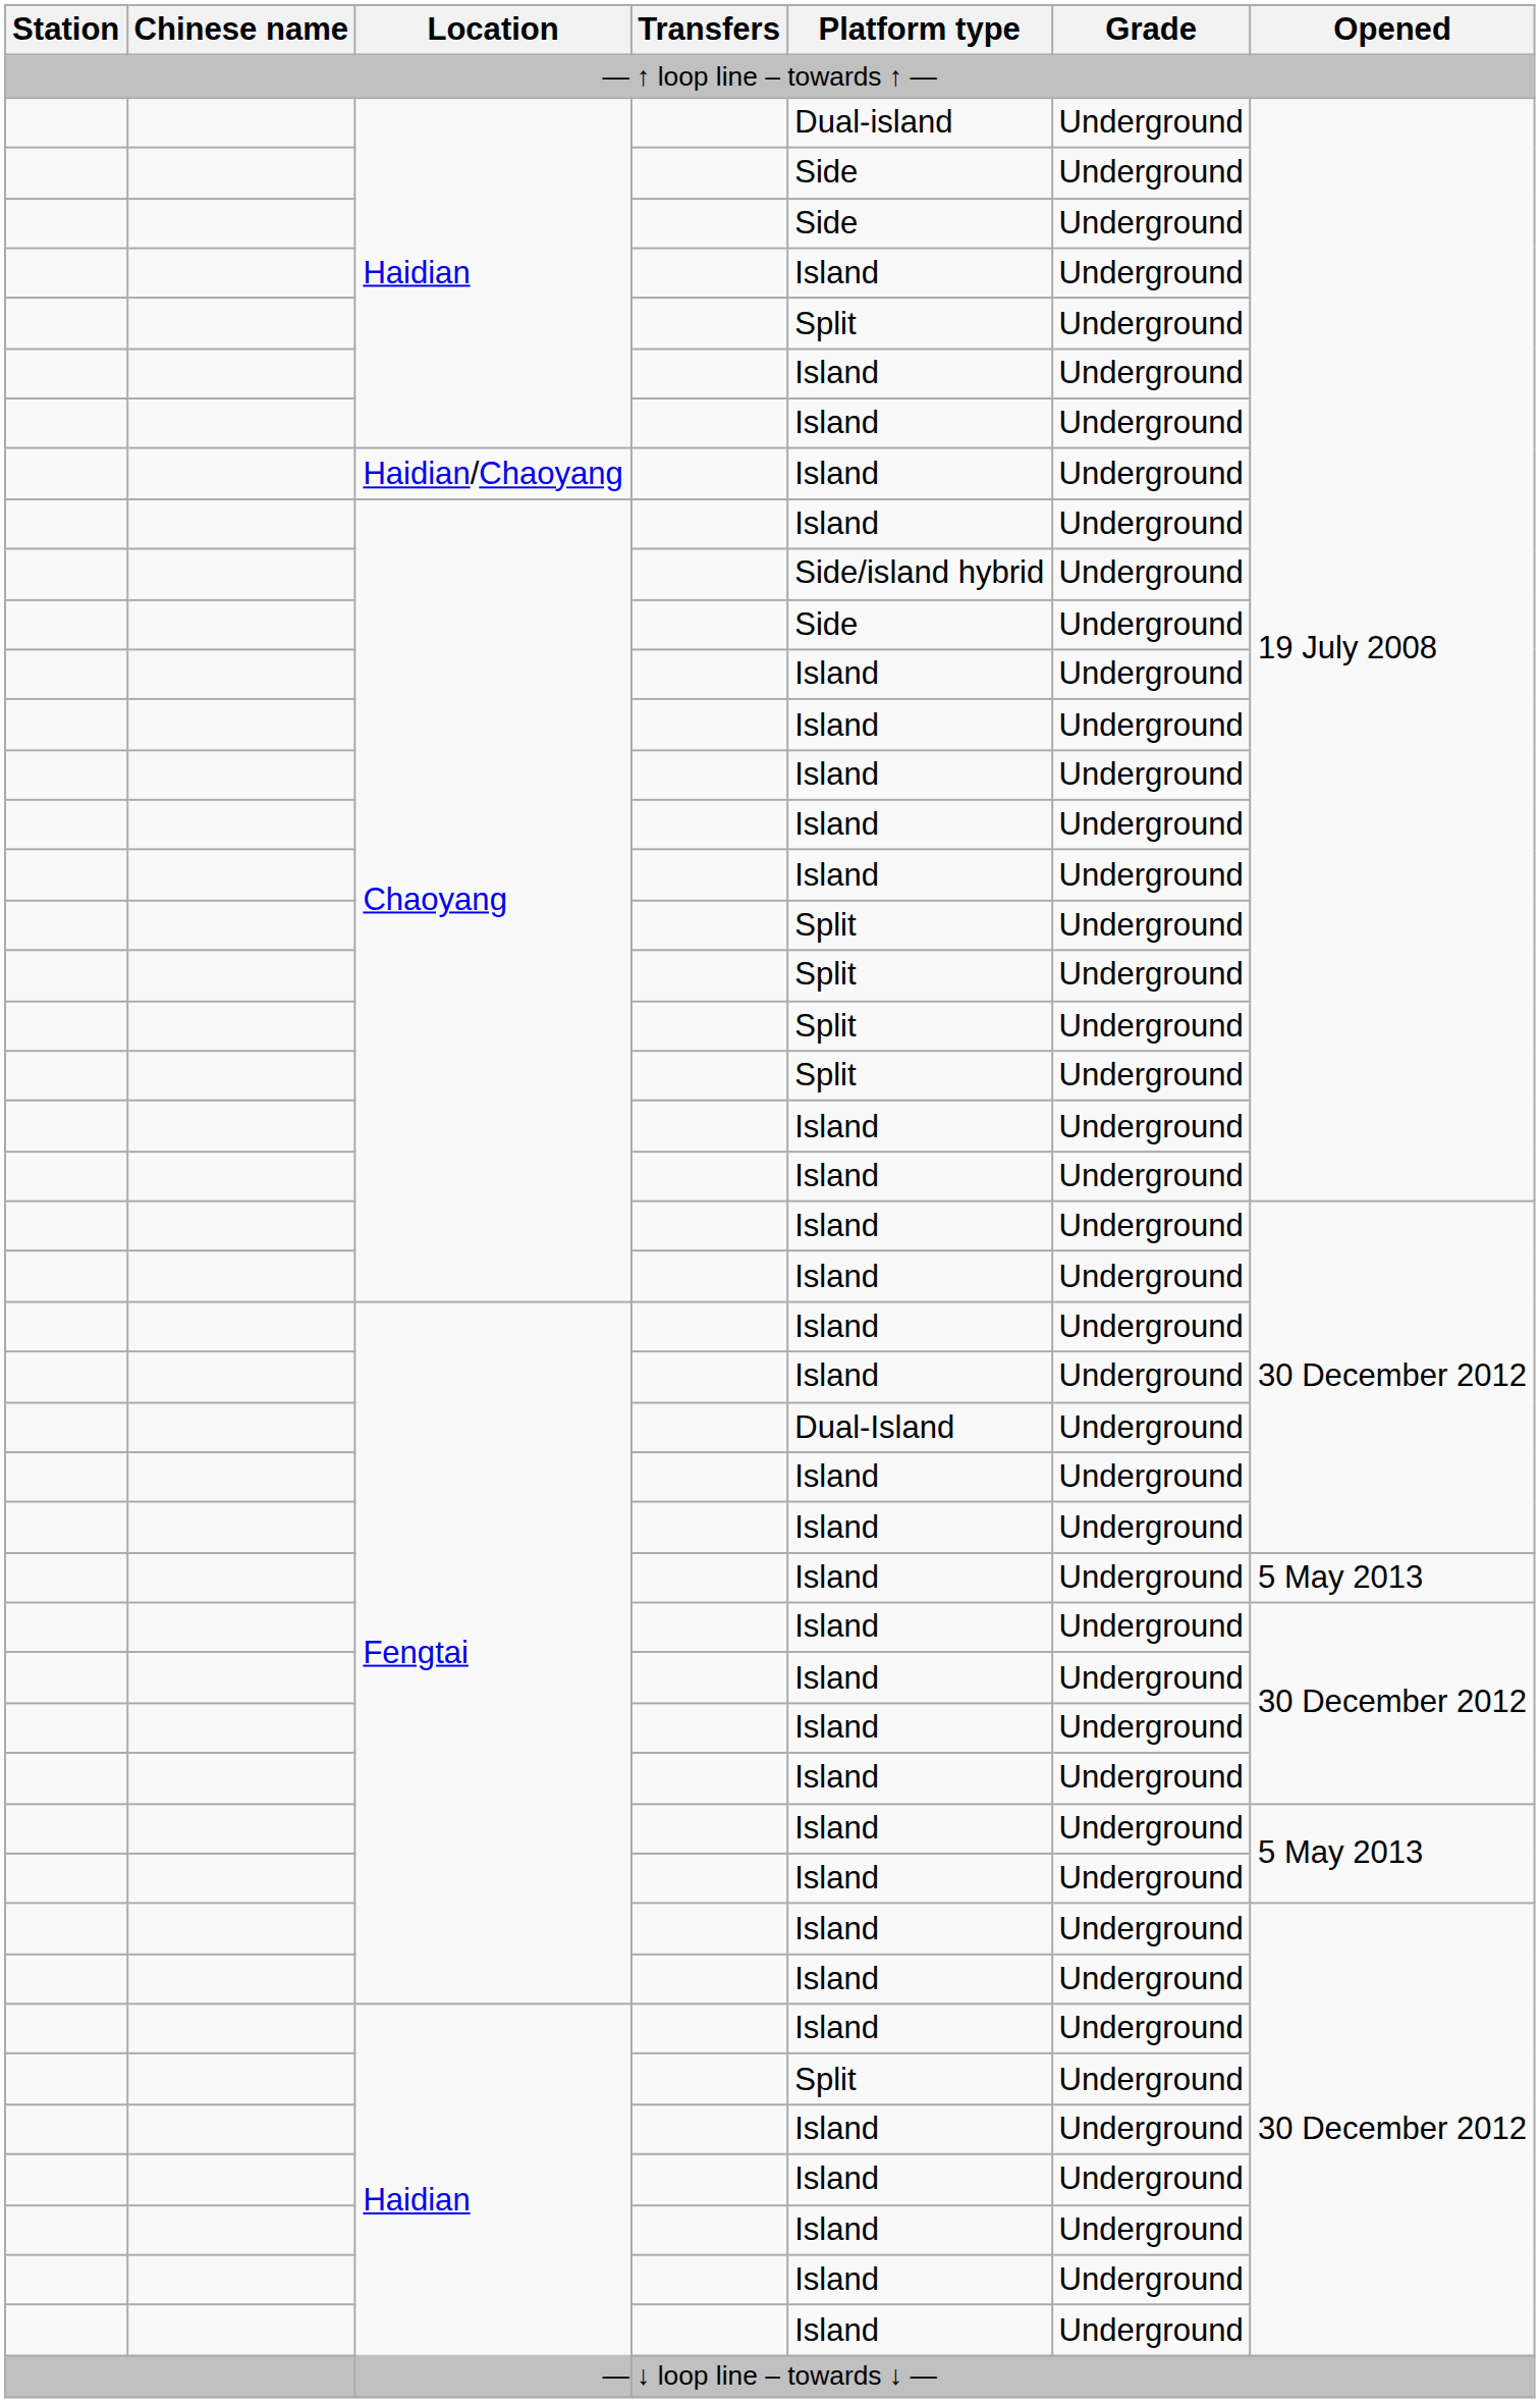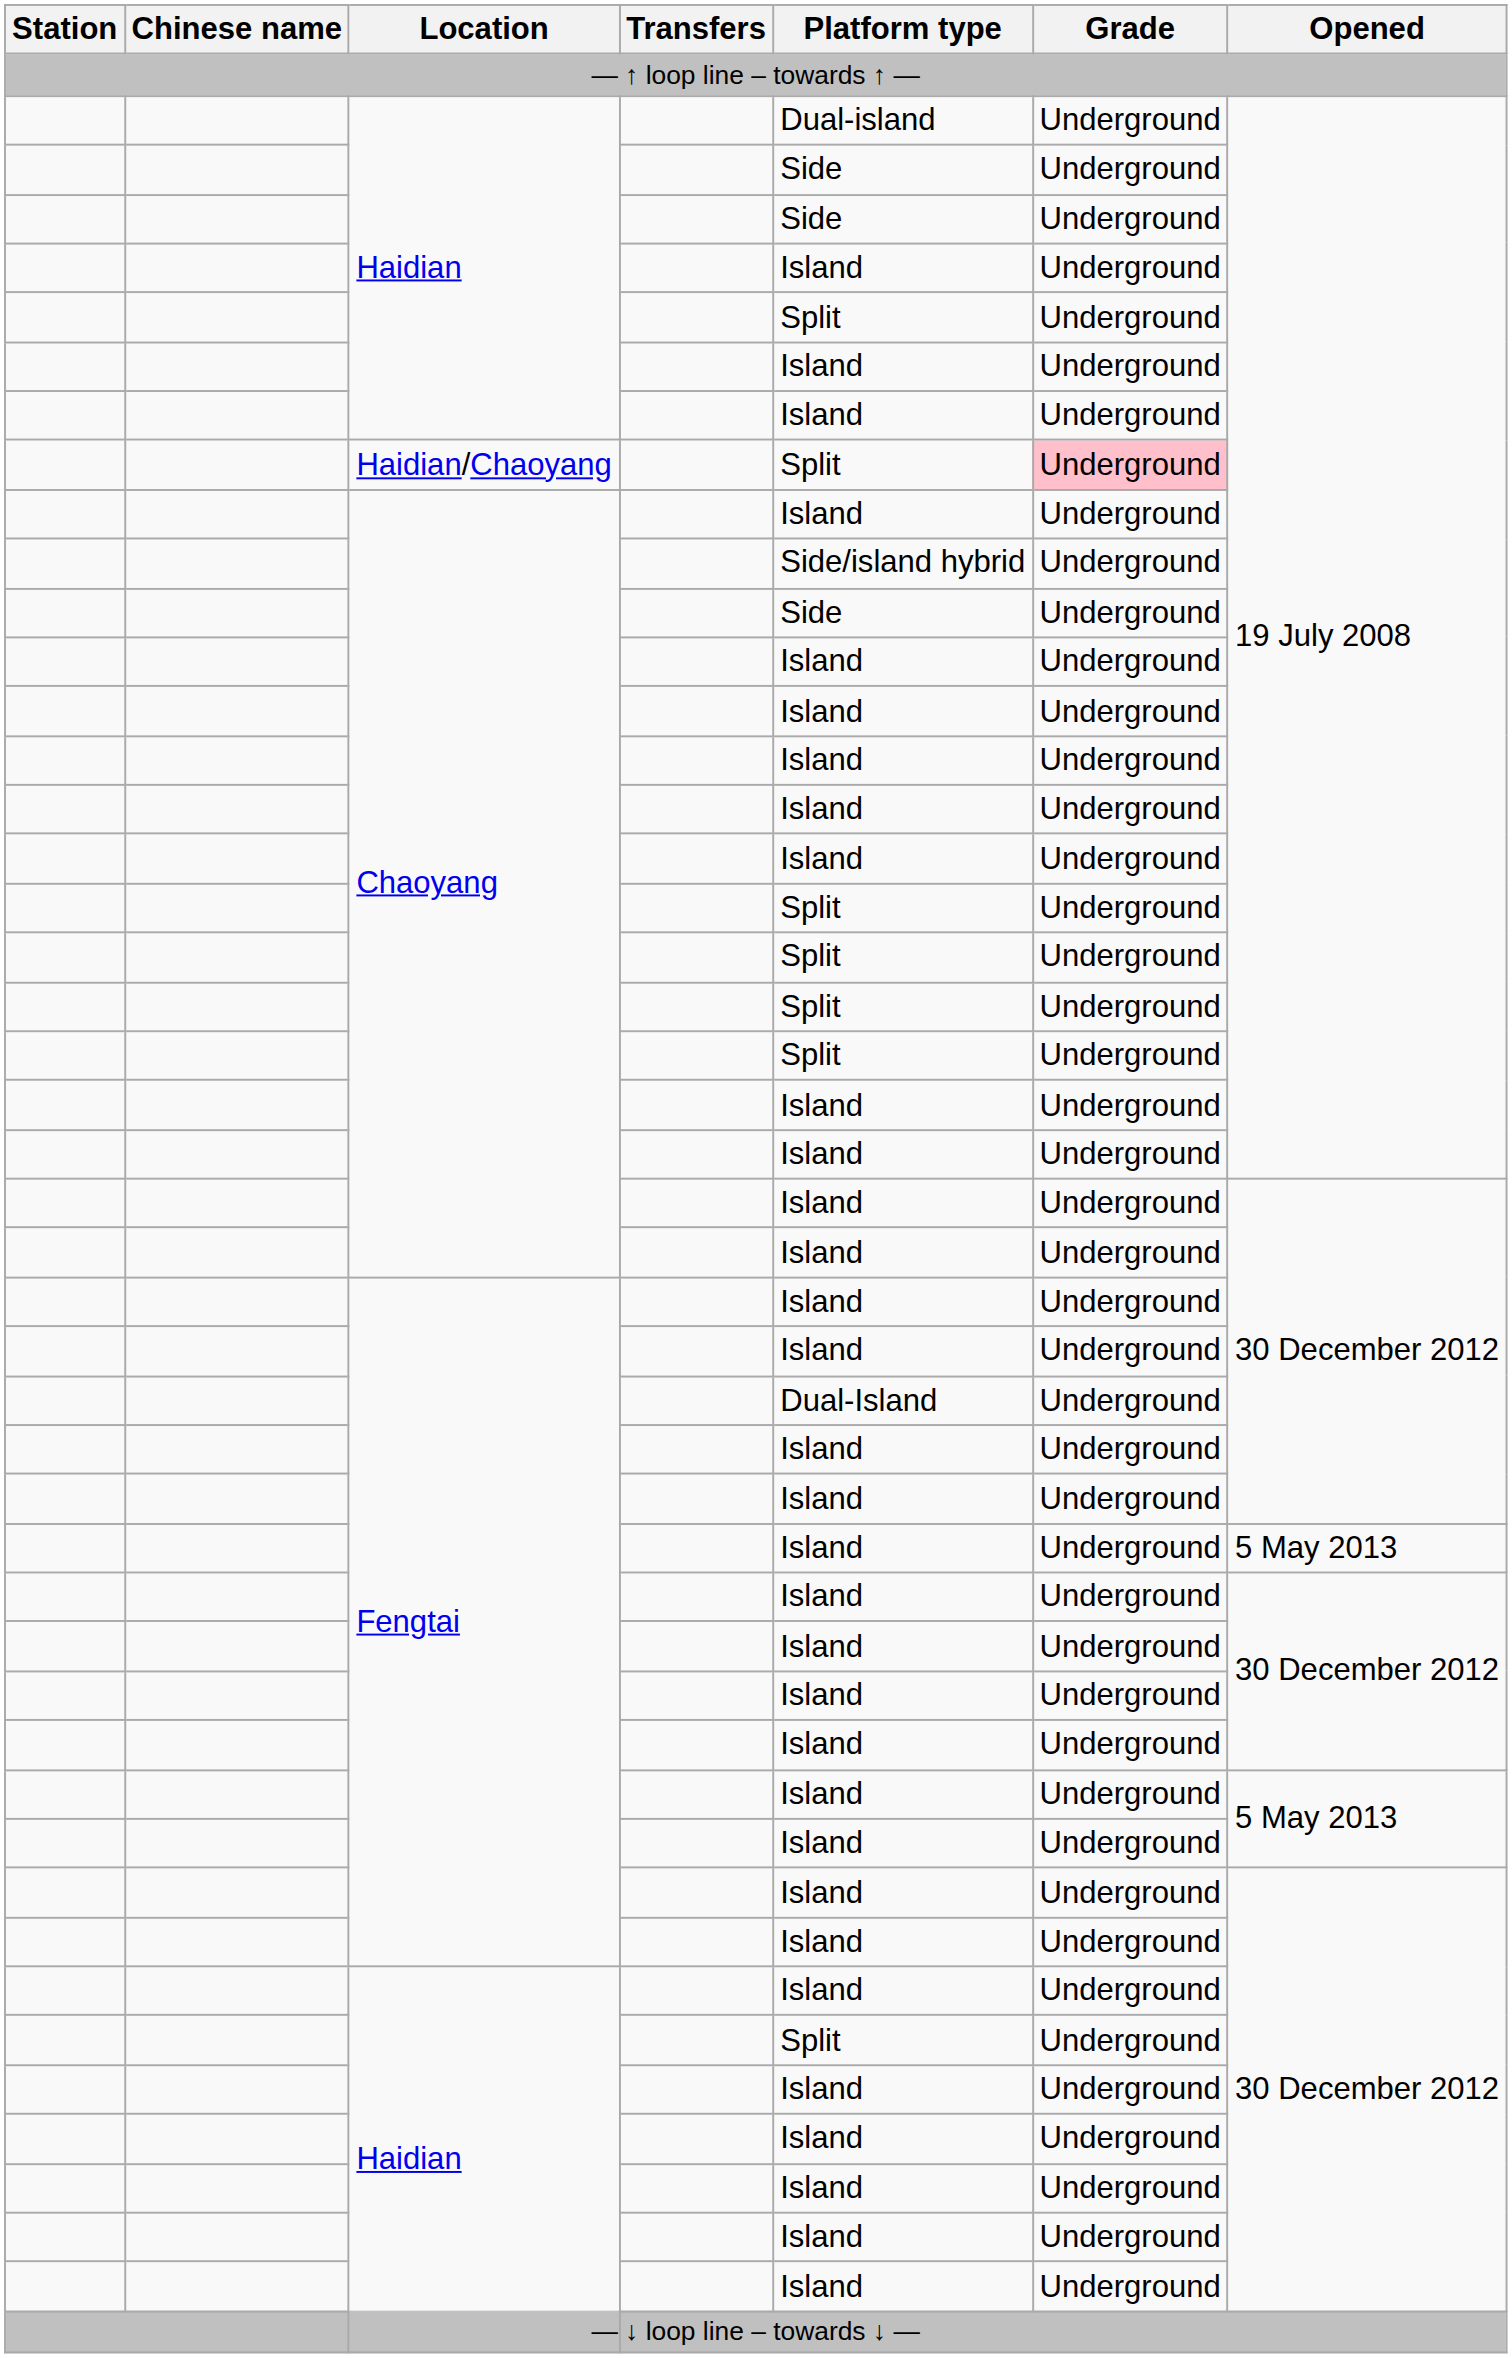 <table class=wikitable>
 <tr>
 <th>Station</th>
 <th>Chinese name</th>
 <th>Location</th>
 <th>Transfers</th>
 <th>Platform type</th>
 <th>Grade</th>
 <th>Opened</th>
 </tr>
 <tr>
 <td bgcolor=silver style=font-size:85% colspan=8 align=center>— ↑ loop line – towards  ↑ —</td>
 </tr>
 <tr>
 <td></td>
 <td><span></span></td>
 <td rowspan=7><a href='#'>Haidian</a></td>
 <td></td>
 <td>Dual-island</td>
 <td>Underground</td>
 <td rowspan=22>19 July 2008</td>
 </tr>
 <tr>
 <td></td>
 <td><span></span></td>
 <td></td>
 <td>Side</td>
 <td>Underground</td>
 </tr>
 <tr>
 <td></td>
 <td><span></span></td>
 <td></td>
 <td>Side</td>
 <td>Underground</td>
 </tr>
 <tr>
 <td></td>
 <td><span></span></td>
 <td></td>
 <td>Island</td>
 <td>Underground</td>
 </tr>
 <tr>
 <td></td>
 <td><span></span></td>
 <td></td>
 <td>Split</td>
 <td>Underground</td>
 </tr>
 <tr>
 <td></td>
 <td><span></span></td>
 <td></td>
 <td>Island</td>
 <td>Underground</td>
 </tr>
 <tr>
 <td></td>
 <td><span></span></td>
 <td></td>
 <td>Island</td>
 <td>Underground</td>
 </tr>
 <tr>
 <td></td>
 <td><span></span></td>
 <td><a href='#'>Haidian</a>/<a href='#'>Chaoyang</a></td>
 <td></td>
-<td>Island</td>
-<td>Underground</td>
+<td>Split</td>
+<td style="background: pink;">Underground</td>
 </tr>
 <tr>
 <td></td>
 <td><span></span></td>
 <td rowspan=16><a href='#'>Chaoyang</a></td>
 <td></td>
 <td>Island</td>
 <td>Underground</td>
 </tr>
 <tr>
 <td></td>
 <td><span></span></td>
 <td></td>
 <td>Side/island hybrid</td>
 <td>Underground</td>
 </tr>
 <tr>
 <td></td>
 <td><span></span></td>
 <td></td>
 <td>Side</td>
 <td>Underground</td>
 </tr>
 <tr>
 <td></td>
 <td><span></span></td>
 <td></td>
 <td>Island</td>
 <td>Underground</td>
 </tr>
 <tr>
 <td></td>
 <td><span></span></td>
 <td></td>
 <td>Island</td>
 <td>Underground</td>
 </tr>
 <tr>
 <td></td>
 <td><span></span></td>
 <td> </td>
 <td>Island</td>
 <td>Underground</td>
 </tr>
 <tr>
 <td></td>
 <td><span></span></td>
 <td></td>
 <td>Island</td>
 <td>Underground</td>
 </tr>
 <tr>
 <td></td>
 <td><span></span></td>
 <td></td>
 <td>Island</td>
 <td>Underground</td>
 </tr>
 <tr>
 <td></td>
 <td><span></span></td>
 <td></td>
 <td>Split</td>
 <td>Underground</td>
 </tr>
 <tr>
 <td></td>
 <td><span></span></td>
 <td></td>
 <td>Split</td>
 <td>Underground</td>
 </tr>
 <tr>
 <td></td>
 <td><span></span></td>
 <td></td>
 <td>Split</td>
 <td>Underground</td>
 </tr>
 <tr>
 <td></td>
 <td><span></span></td>
 <td></td>
 <td>Split</td>
 <td>Underground</td>
 </tr>
 <tr>
 <td></td>
 <td><span></span></td>
 <td></td>
 <td>Island</td>
 <td>Underground</td>
 </tr>
 <tr>
 <td></td>
 <td><span></span></td>
 <td></td>
 <td>Island</td>
 <td>Underground</td>
 </tr>
 <tr>
 <td></td>
 <td><span></span></td>
 <td></td>
 <td>Island</td>
 <td>Underground</td>
 <td rowspan=7>30 December 2012</td>
 </tr>
 <tr>
 <td></td>
 <td><span></span></td>
 <td> </td>
 <td>Island</td>
 <td>Underground</td>
 </tr>
 <tr>
 <td></td>
 <td><span></span></td>
 <td rowspan=14><a href='#'>Fengtai</a></td>
 <td></td>
 <td>Island</td>
 <td>Underground</td>
 </tr>
 <tr>
 <td></td>
 <td><span></span></td>
 <td></td>
 <td>Island</td>
 <td>Underground</td>
 </tr>
 <tr>
 <td></td>
 <td><span></span></td>
 <td> </td>
 <td>Dual-Island</td>
 <td>Underground</td>
 </tr>
 <tr>
 <td></td>
 <td><span></span></td>
 <td></td>
 <td>Island</td>
 <td>Underground</td>
 </tr>
 <tr>
 <td></td>
 <td><span></span></td>
 <td></td>
 <td>Island</td>
 <td>Underground</td>
 </tr>
 <tr>
 <td></td>
 <td><span></span></td>
 <td></td>
 <td>Island</td>
 <td>Underground</td>
 <td>5 May 2013</td>
 </tr>
 <tr>
 <td></td>
 <td><span></span></td>
 <td></td>
 <td>Island</td>
 <td>Underground</td>
 <td rowspan=4>30 December 2012</td>
 </tr>
 <tr>
 <td></td>
 <td><span></span></td>
 <td> </td>
 <td>Island</td>
 <td>Underground</td>
 </tr>
 <tr>
 <td></td>
 <td><span></span></td>
 <td></td>
 <td>Island</td>
 <td>Underground</td>
 </tr>
 <tr>
 <td></td>
 <td><span></span></td>
 <td></td>
 <td>Island</td>
 <td>Underground</td>
 </tr>
 <tr>
 <td></td>
 <td><span></span></td>
 <td><br></td>
 <td>Island</td>
 <td>Underground</td>
 <td rowspan=2>5 May 2013</td>
 </tr>
 <tr>
 <td></td>
 <td><span></span></td>
 <td></td>
 <td>Island</td>
 <td>Underground</td>
 </tr>
 <tr>
 <td></td>
 <td><span></span></td>
 <td></td>
 <td>Island</td>
 <td>Underground</td>
 <td rowspan=9>30 December 2012</td>
 </tr>
 <tr>
 <td></td>
 <td><span></span></td>
 <td></td>
 <td>Island</td>
 <td>Underground</td>
 </tr>
 <tr>
 <td></td>
 <td><span></span></td>
 <td rowspan=14><a href='#'>Haidian</a></td>
 <td></td>
 <td>Island</td>
 <td>Underground</td>
 </tr>
 <tr>
 <td></td>
 <td><span></span></td>
 <td></td>
 <td>Split</td>
 <td>Underground</td>
 </tr>
 <tr>
 <td></td>
 <td><span></span></td>
 <td></td>
 <td>Island</td>
 <td>Underground</td>
 </tr>
 <tr>
 <td></td>
 <td><span></span></td>
 <td></td>
 <td>Island</td>
 <td>Underground</td>
 </tr>
 <tr>
 <td></td>
 <td><span></span></td>
 <td></td>
 <td>Island</td>
 <td>Underground</td>
 </tr>
 <tr>
 <td></td>
 <td><span></span></td>
 <td></td>
 <td>Island</td>
 <td>Underground</td>
 </tr>
 <tr>
 <td></td>
 <td><span></span></td>
 <td></td>
 <td>Island</td>
 <td>Underground</td>
 </tr>
 <tr>
 <td bgcolor=silver style=font-size:85% colspan=8 align=center>— ↓ loop line – towards  ↓ —</td>
 </tr>
 </table>
